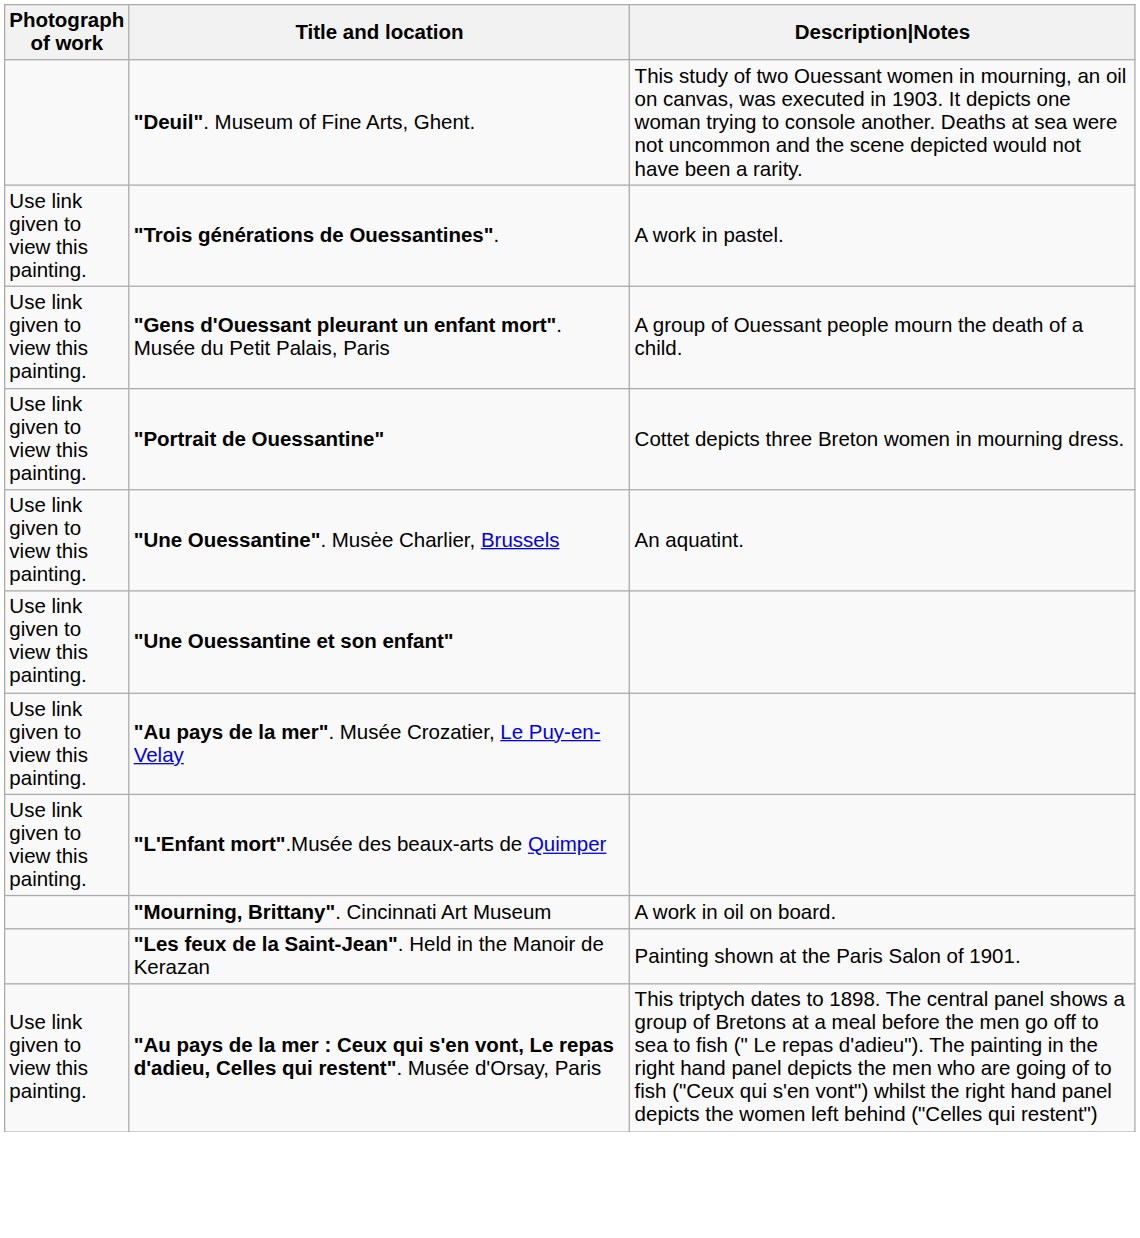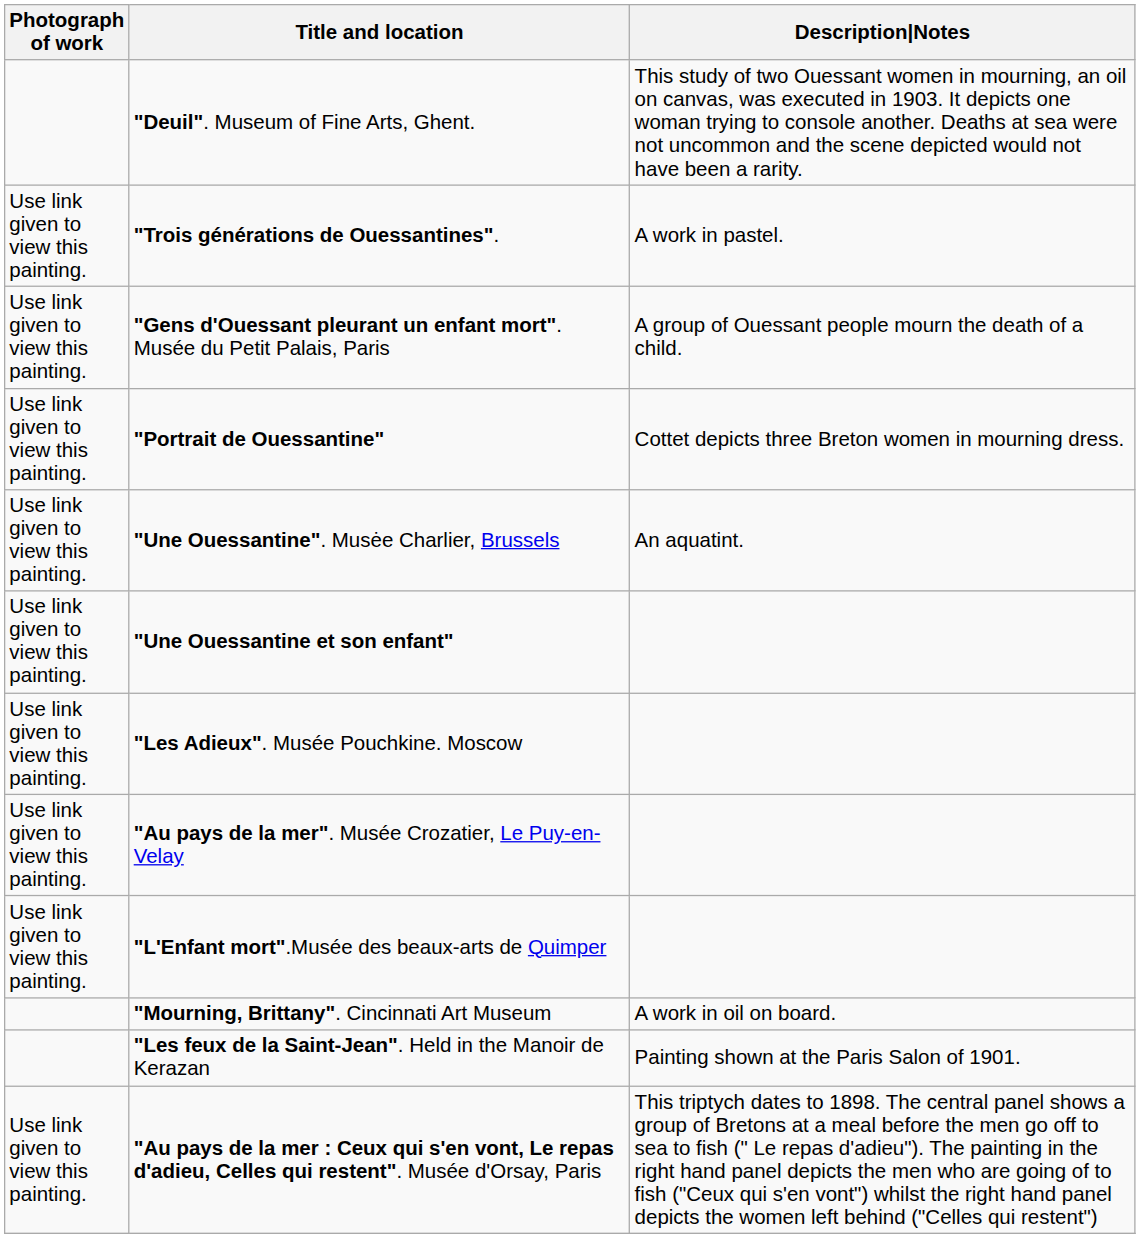 <table class="wikitable sortable" style="width:100%; margin-top:0.5em;">
 <tr>
 <th scope="col">Photograph of work</th>
 <th scope="col" width=50%>Title and location</th>
 <th scope="col" width="50%">Description|Notes</th>
 </tr>
 <tr>
 <td></td>
 <td><strong>"Deuil"</strong>.  Museum of Fine Arts, Ghent.</td>
 <td>This study of two Ouessant women in mourning, an oil on canvas, was executed in 1903. It depicts one woman trying to console another. Deaths at sea were not uncommon and the scene depicted would not have been a rarity.</td>
 </tr>
 <tr>
 <td>Use link given to view this painting.</td>
 <td><strong>"Trois générations de Ouessantines"</strong>.</td>
 <td>A work in pastel.</td>
 </tr>
 <tr>
 <td>Use link given to view this painting.</td>
 <td><strong>"Gens d'Ouessant pleurant un enfant mort"</strong>.  Musée du Petit Palais, Paris</td>
 <td>A group of Ouessant people mourn the death of a child.</td>
 </tr>
 <tr>
 <td>Use link given to view this painting.</td>
 <td><strong>"Portrait de Ouessantine"</strong></td>
 <td>Cottet depicts three Breton women in mourning dress.</td>
 </tr>
 <tr>
 <td>Use link given to view this painting.</td>
 <td><strong>"Une Ouessantine"</strong>. Musėe Charlier, <a href='#'>Brussels</a></td>
 <td>An aquatint.</td>
 </tr>
 <tr>
 <td>Use link given to view this painting.</td>
 <td><strong>"Une Ouessantine et son enfant"</strong></td>
 <td></td>
 </tr>
 <tr>
 <td>Use link given to view this painting.</td>
+<td><strong>"Les Adieux"</strong>.  Musée Pouchkine. Moscow</td>
+<td></td>
+</tr>
+<tr>
+<td>Use link given to view this painting.</td>
 <td><strong>"Au pays de la mer"</strong>. Musée Crozatier, <a href='#'>Le Puy-en-Velay</a></td>
 <td></td>
 </tr>
 <tr>
 <td>Use link given to view this painting.</td>
 <td><strong>"L'Enfant mort"</strong>.Musée des beaux-arts de <a href='#'>Quimper</a></td>
 <td></td>
 </tr>
 <tr>
 <td></td>
 <td><strong>"Mourning, Brittany"</strong>.  Cincinnati Art Museum</td>
 <td>A work in oil on board.</td>
 </tr>
 <tr>
 <td></td>
 <td><strong>"Les feux de la Saint-Jean"</strong>. Held in the Manoir de Kerazan</td>
 <td>Painting shown at the Paris Salon of 1901.</td>
 </tr>
 <tr>
 <td>Use link given to view this painting.</td>
 <td><strong>"Au pays de la mer : Ceux qui s'en vont, Le repas d'adieu, Celles qui restent"</strong>.  Musée d'Orsay, Paris</td>
 <td>This triptych dates to 1898. The central panel shows a group of Bretons at a meal before the men go off to sea to fish (" Le repas d'adieu"). The painting in the right hand panel depicts the men who are going of to fish ("Ceux qui s'en vont") whilst the right hand panel depicts the women left behind ("Celles qui restent")</td>
 </tr>
 <tr>
 </tr>
 </table>
